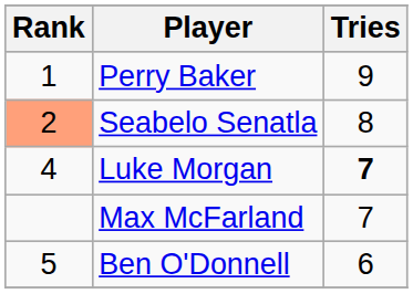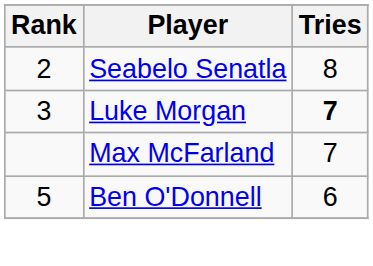 <table class="wikitable sortable">
 <tr>
 </tr>
 <tr>
 <th>Rank</th>
 <th>Player</th>
 <th>Tries</th>
 </tr>
 <tr>
-<td align=center>1</td>
-<td> <a href='#'>Perry Baker</a></td>
-<td align=center>9</td>
-</tr>
-<tr>
-<td align=center style="background: lightsalmon;">2</td>
+<td align=center>2</td>
 <td> <a href='#'>Seabelo Senatla</a></td>
 <td align=center>8</td>
 </tr>
 <tr>
-<td align=center>4</td>
+<td align=center>3</td>
 <td> <a href='#'>Luke Morgan</a></td>
 <td align=center><strong>7</strong></td>
 </tr>
 <tr>
 <td align=center></td>
 <td> <a href='#'>Max McFarland</a></td>
 <td align=center>7</td>
 </tr>
 <tr>
 <td align=center>5</td>
 <td> <a href='#'>Ben O'Donnell</a></td>
 <td align=center>6</td>
 </tr>
 <tr>
 </tr>
 </table>
